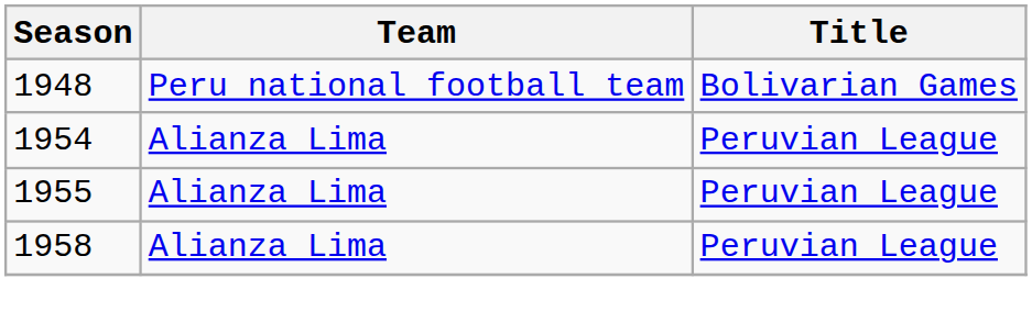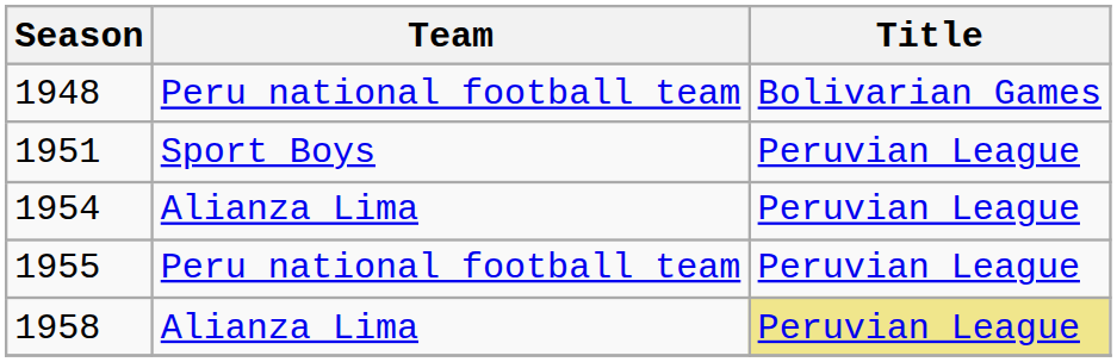 <table class="wikitable">
 <tr>
 <th>Season</th>
 <th>Team</th>
 <th>Title</th>
 </tr>
 <tr>
 <td>1948</td>
 <td><a href='#'>Peru national football team</a></td>
 <td><a href='#'>Bolivarian Games</a></td>
 </tr>
 <tr>
+<td>1951</td>
+<td><a href='#'>Sport Boys</a></td>
+<td><a href='#'>Peruvian League</a></td>
+</tr>
+<tr>
 <td>1954</td>
 <td><a href='#'>Alianza Lima</a></td>
 <td><a href='#'>Peruvian League</a></td>
 </tr>
 <tr>
 <td>1955</td>
-<td><a href='#'>Alianza Lima</a></td>
+<td><a href='#'>Peru national football team</a></td>
 <td><a href='#'>Peruvian League</a></td>
 </tr>
 <tr>
 <td>1958</td>
 <td><a href='#'>Alianza Lima</a></td>
-<td><a href='#'>Peruvian League</a></td>
+<td style="background: khaki;"><a href='#'>Peruvian League</a></td>
 </tr>
 <tr>
 </tr>
 </table>
